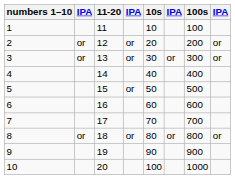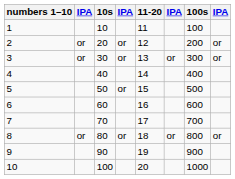 <table class="wikitable">
 <tr>
 <th>numbers 1–10</th>
 <th><a href='#'>IPA</a></th>
+<th>10s</th>
+<th><a href='#'>IPA</a></th>
 <th>11-20</th>
-<th><a href='#'>IPA</a></th>
-<th>10s</th>
 <th><a href='#'>IPA</a></th>
 <th>100s</th>
 <th><a href='#'>IPA</a></th>
 </tr>
 <tr>
 <td>1 </td>
 <td></td>
+<td>10 </td>
+<td></td>
 <td>11 </td>
-<td></td>
-<td>10 </td>
 <td></td>
 <td>100 </td>
 <td></td>
 </tr>
 <tr>
 <td>2 </td>
 <td> or </td>
+<td>20 </td>
+<td> or </td>
 <td>12 </td>
-<td> or </td>
-<td>20 </td>
 <td></td>
 <td>200 </td>
 <td> or </td>
 </tr>
 <tr>
 <td>3 </td>
 <td> or </td>
+<td>30 </td>
+<td> or </td>
 <td>13 </td>
-<td> or </td>
-<td>30 </td>
 <td> or </td>
 <td>300 </td>
 <td> or </td>
 </tr>
 <tr>
 <td>4 </td>
 <td></td>
+<td>40 </td>
+<td></td>
 <td>14 </td>
-<td></td>
-<td>40 </td>
 <td></td>
 <td>400 </td>
 <td></td>
 </tr>
 <tr>
 <td>5 </td>
 <td></td>
+<td>50 </td>
+<td> or </td>
 <td>15 </td>
-<td> or </td>
-<td>50 </td>
 <td></td>
 <td>500 </td>
 <td></td>
 </tr>
 <tr>
 <td>6 </td>
 <td></td>
+<td>60 </td>
+<td></td>
 <td>16 </td>
-<td></td>
-<td>60 </td>
 <td></td>
 <td>600 </td>
 <td></td>
 </tr>
 <tr>
 <td>7 </td>
 <td></td>
+<td>70 </td>
+<td></td>
 <td>17 </td>
-<td></td>
-<td>70 </td>
 <td></td>
 <td>700 </td>
 <td></td>
 </tr>
 <tr>
 <td>8 </td>
 <td> or </td>
+<td>80 </td>
+<td> or </td>
 <td>18 </td>
-<td> or </td>
-<td>80 </td>
 <td> or </td>
 <td>800 </td>
 <td> or </td>
 </tr>
 <tr>
 <td>9 </td>
 <td></td>
+<td>90 </td>
+<td></td>
 <td>19 </td>
-<td></td>
-<td>90 </td>
 <td></td>
 <td>900 </td>
 <td></td>
 </tr>
 <tr>
 <td>10 </td>
 <td></td>
+<td>100 </td>
+<td></td>
 <td>20 </td>
-<td></td>
-<td>100 </td>
 <td></td>
 <td>1000 </td>
 <td></td>
 </tr>
 </table>
